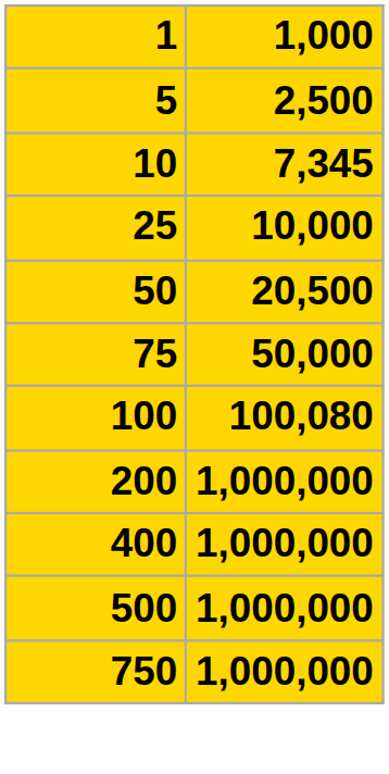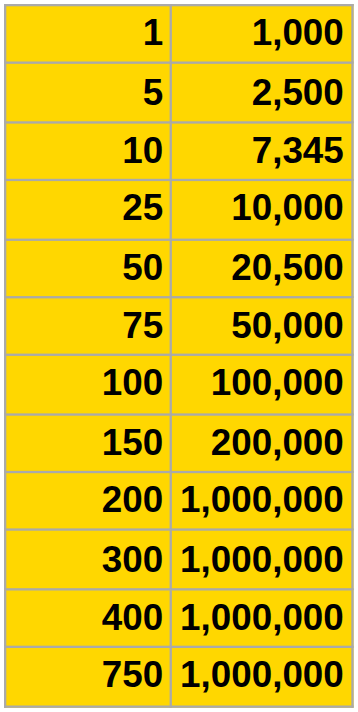 <table class="wikitable" style="background: gold; text-align: right">
 <tr>
 <td width=65px><strong>1</strong></td>
 <td width=65px><strong>1,000</strong></td>
 </tr>
 <tr>
 <td><strong>5</strong></td>
 <td><strong>2,500</strong></td>
 </tr>
 <tr>
 <td><strong>10</strong></td>
 <td><strong>7,345</strong></td>
 </tr>
 <tr>
 <td><strong>25</strong></td>
 <td><strong>10,000</strong></td>
 </tr>
 <tr>
 <td><strong>50</strong></td>
 <td><strong>20,500</strong></td>
 </tr>
 <tr>
 <td><strong>75</strong></td>
 <td><strong>50,000</strong></td>
 </tr>
 <tr>
 <td><strong>100</strong></td>
-<td><strong>100,080</strong></td>
+<td><strong>100,000</strong></td>
+</tr>
+<tr>
+<td><strong>150</strong></td>
+<td><strong>200,000</strong></td>
 </tr>
 <tr>
 <td><strong>200</strong></td>
+<td><strong>1,000,000</strong></td>
+</tr>
+<tr>
+<td><strong>300</strong></td>
 <td><strong>1,000,000</strong></td>
 </tr>
 <tr>
 <td><strong>400</strong></td>
 <td><strong>1,000,000</strong></td>
 </tr>
 <tr>
-<td><strong>500</strong></td>
-<td><strong>1,000,000</strong></td>
-</tr>
-<tr>
 <td><strong>750</strong></td>
 <td><strong>1,000,000</strong></td>
 </tr>
 </table>
